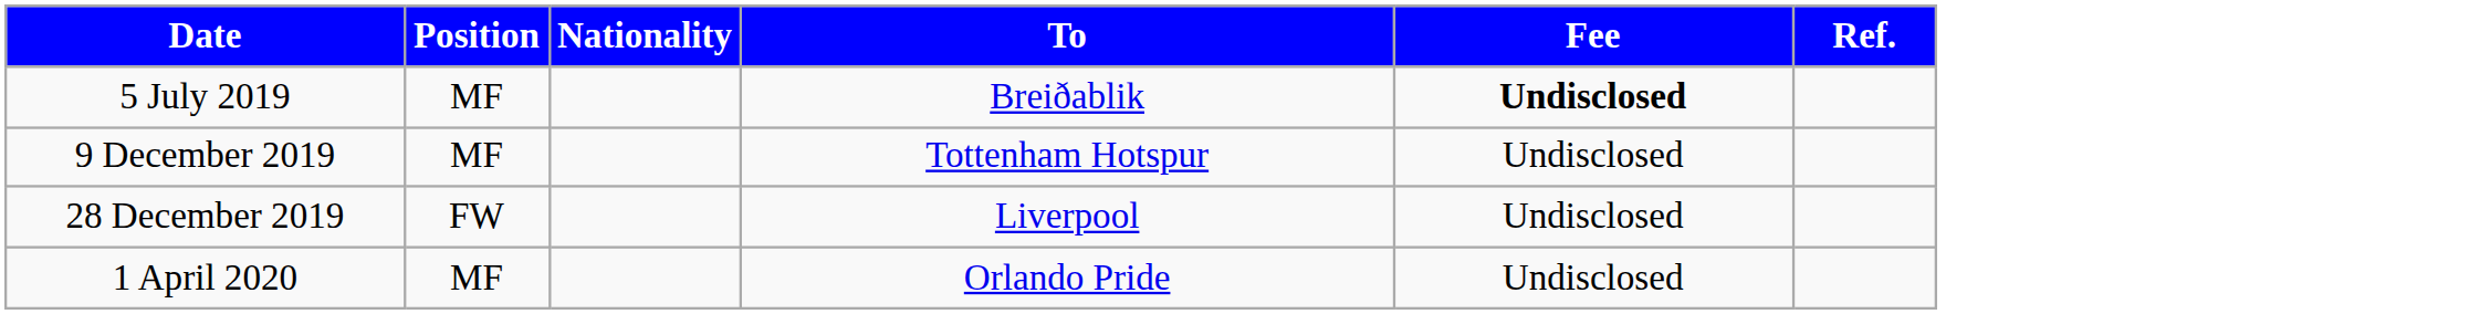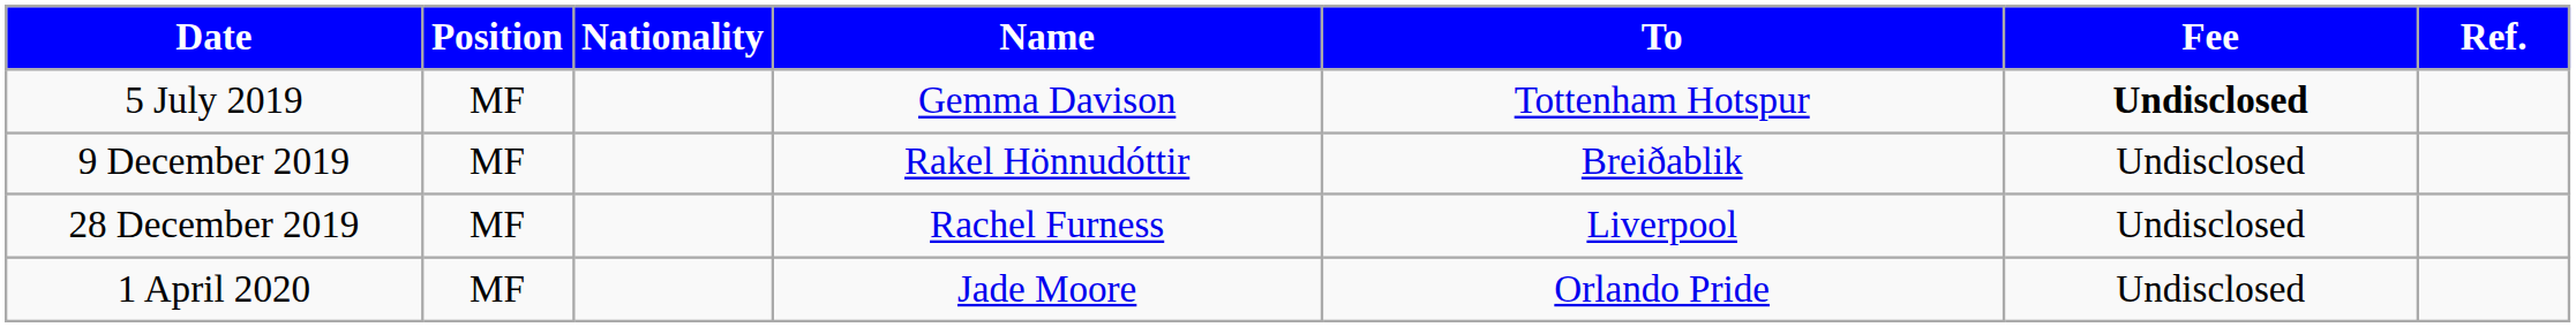 <table class="wikitable" style="text-align:center; font-size:90%; ">
 <tr>
 <th style="background:#00f; color:white; width:150px;">Date</th>
 <th style="background:#00f; color:white; width:50px;">Position</th>
 <th style="background:#00f; color:white; width:50px;">Nationality</th>
+<th style="background:#00f; color:white; width:200px;">Name</th>
 <th style="background:#00f; color:white; width:250px;">To</th>
 <th style="background:#00f; color:white; width:150px;">Fee</th>
 <th style="background:#00f; color:white; width:50px;">Ref.</th>
 </tr>
 <tr>
 <td>5 July 2019</td>
 <td>MF</td>
 <td></td>
-<td><a href='#'>Breiðablik</a></td>
+<td><a href='#'>Gemma Davison</a></td>
+<td><a href='#'>Tottenham Hotspur</a></td>
 <td><strong>Undisclosed</strong></td>
 <td></td>
 </tr>
 <tr>
 <td>9 December 2019</td>
 <td>MF</td>
 <td></td>
-<td><a href='#'>Tottenham Hotspur</a></td>
+<td><a href='#'>Rakel Hönnudóttir</a></td>
+<td><a href='#'>Breiðablik</a></td>
 <td>Undisclosed</td>
 <td></td>
 </tr>
 <tr>
 <td>28 December 2019</td>
-<td>FW</td>
+<td>MF</td>
 <td></td>
+<td><a href='#'>Rachel Furness</a></td>
 <td><a href='#'>Liverpool</a></td>
 <td>Undisclosed</td>
 <td></td>
 </tr>
 <tr>
 <td>1 April 2020</td>
 <td>MF</td>
 <td></td>
+<td><a href='#'>Jade Moore</a></td>
 <td><a href='#'>Orlando Pride</a></td>
 <td>Undisclosed</td>
 <td></td>
 </tr>
 </table>
